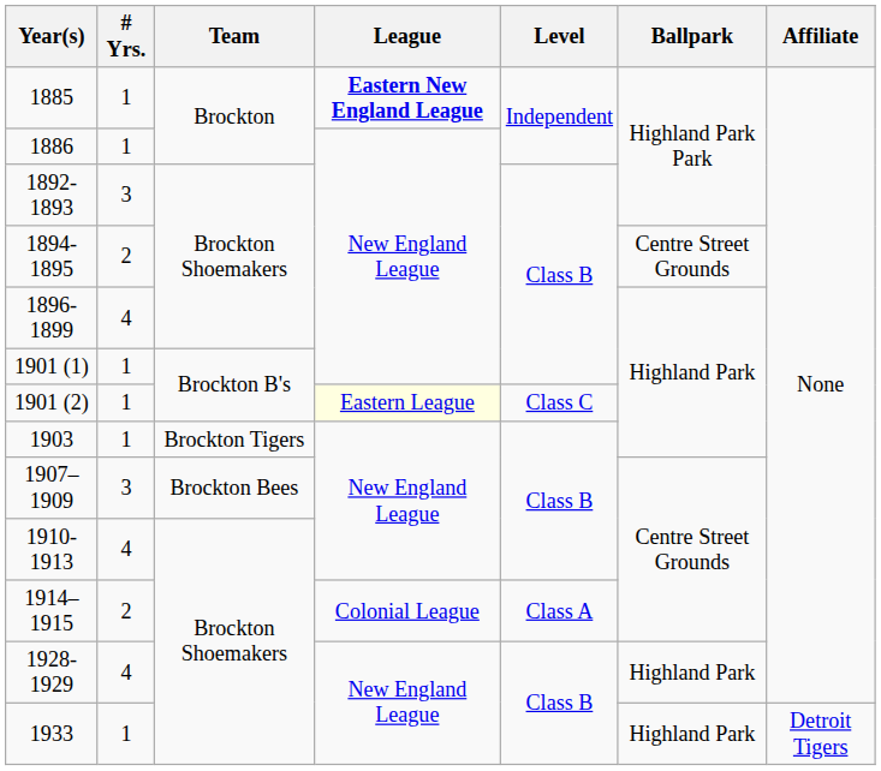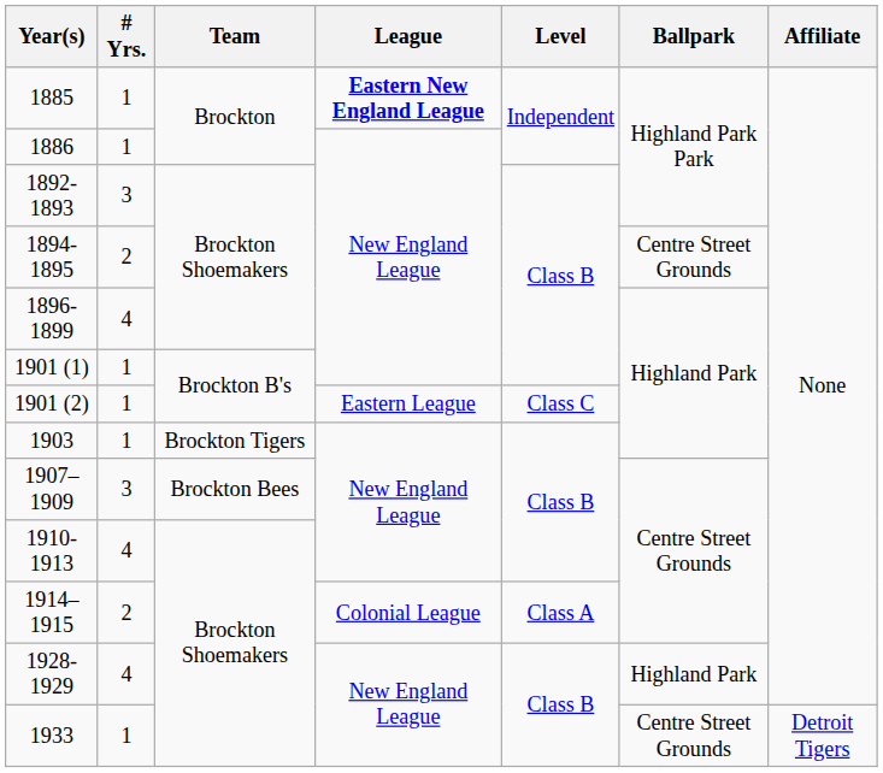 <table class="wikitable" style="text-align:center; font-size: 95%;">
 <tr>
 <th>Year(s)</th>
 <th># Yrs.</th>
 <th>Team</th>
 <th>League</th>
 <th>Level</th>
 <th>Ballpark</th>
 <th>Affiliate</th>
 </tr>
 <tr>
 <td>1885</td>
 <td>1</td>
 <td rowspan=2>Brockton</td>
 <td><strong><a href='#'>Eastern New England League</a></strong></td>
 <td rowspan=2><a href='#'>Independent</a></td>
 <td rowspan=3>Highland Park Park</td>
 <td rowspan=12>None</td>
 </tr>
 <tr>
 <td>1886</td>
 <td>1</td>
 <td rowspan=5><a href='#'>New England League</a></td>
 </tr>
 <tr>
 <td>1892-1893</td>
 <td>3</td>
 <td rowspan=3>Brockton Shoemakers</td>
 <td rowspan=4><a href='#'>Class B</a></td>
 </tr>
 <tr>
 <td>1894-1895</td>
 <td>2</td>
 <td>Centre Street Grounds</td>
 </tr>
 <tr>
 <td>1896-1899</td>
 <td>4</td>
 <td rowspan=4>Highland Park</td>
 </tr>
 <tr>
 <td>1901 (1)</td>
 <td>1</td>
 <td rowspan=2>Brockton B's</td>
 </tr>
 <tr>
 <td>1901 (2)</td>
 <td>1</td>
-<td style="background: lightyellow;"><a href='#'>Eastern League</a></td>
+<td><a href='#'>Eastern League</a></td>
 <td><a href='#'>Class C</a></td>
 </tr>
 <tr>
 <td>1903</td>
 <td>1</td>
 <td>Brockton Tigers</td>
 <td rowspan=3><a href='#'>New England League</a></td>
 <td rowspan=3><a href='#'>Class B</a></td>
 </tr>
 <tr>
 <td>1907–1909</td>
 <td>3</td>
 <td>Brockton Bees</td>
 <td rowspan=3>Centre Street Grounds</td>
 </tr>
 <tr>
 <td>1910-1913</td>
 <td>4</td>
 <td rowspan=4>Brockton Shoemakers</td>
 </tr>
 <tr>
 <td>1914–1915</td>
 <td>2</td>
 <td><a href='#'>Colonial League</a></td>
 <td><a href='#'>Class A</a></td>
 </tr>
 <tr>
 <td>1928-1929</td>
 <td>4</td>
 <td rowspan=2><a href='#'>New England League</a></td>
 <td rowspan=2><a href='#'>Class B</a></td>
 <td>Highland Park</td>
 </tr>
 <tr>
 <td>1933</td>
 <td>1</td>
-<td>Highland Park</td>
+<td>Centre Street Grounds</td>
 <td><a href='#'>Detroit Tigers</a></td>
 </tr>
 </table>
